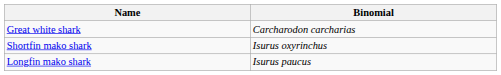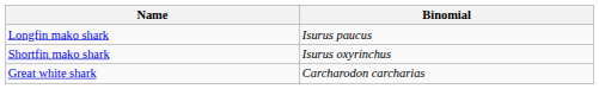 <table width=60% class="wikitable">
 <tr>
 <th width=20%>Name</th>
 <th width=20%>Binomial</th>
 </tr>
 <tr>
-<td><a href='#'>Great white shark</a><br></td>
-<td><em>Carcharodon carcharias</em></td>
+<td><a href='#'>Longfin mako shark</a><br></td>
+<td><em>Isurus paucus</em></td>
 </tr>
 <tr>
 <td><a href='#'>Shortfin mako shark</a><br></td>
 <td><em>Isurus oxyrinchus</em></td>
 </tr>
 <tr>
-<td><a href='#'>Longfin mako shark</a><br></td>
-<td><em>Isurus paucus</em></td>
+<td><a href='#'>Great white shark</a><br></td>
+<td><em>Carcharodon carcharias</em></td>
 </tr>
 </table>
